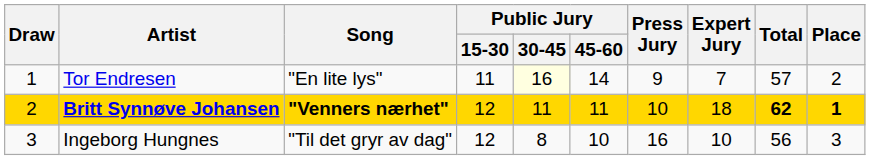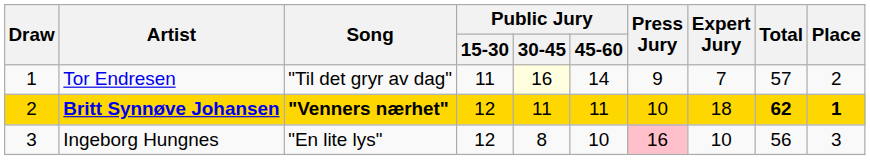 <table class="sortable wikitable" style="margin: 1em auto 1em auto; text-align:center">
 <tr>
 <th rowspan="2">Draw</th>
 <th rowspan="2">Artist</th>
 <th rowspan="2">Song</th>
 <th colspan="3">Public Jury</th>
 <th rowspan="2">Press<br>Jury</th>
 <th rowspan="2">Expert<br>Jury</th>
 <th rowspan="2">Total</th>
 <th rowspan="2">Place</th>
 </tr>
 <tr>
 <th>15-30</th>
 <th>30-45</th>
 <th>45-60</th>
 </tr>
 <tr>
 <td>1</td>
 <td align="left"><a href='#'>Tor Endresen</a></td>
-<td align="left">"En lite lys"</td>
+<td align="left">"Til det gryr av dag"</td>
 <td>11</td>
 <td style="background: lightyellow;">16</td>
 <td>14</td>
 <td>9</td>
 <td>7</td>
 <td>57</td>
 <td>2</td>
 </tr>
 <tr style="background:gold;">
 <td>2</td>
 <td align="left"><strong><a href='#'>Britt Synnøve Johansen</a></strong></td>
 <td align="left"><strong>"Venners nærhet"</strong></td>
 <td>12</td>
 <td>11</td>
 <td>11</td>
 <td>10</td>
 <td>18</td>
 <td><strong>62</strong></td>
 <td><strong>1</strong></td>
 </tr>
 <tr>
 <td>3</td>
 <td align="left">Ingeborg Hungnes</td>
-<td align="left">"Til det gryr av dag"</td>
+<td align="left">"En lite lys"</td>
 <td>12</td>
 <td>8</td>
 <td>10</td>
-<td>16</td>
+<td style="background: pink;">16</td>
 <td>10</td>
 <td>56</td>
 <td>3</td>
 </tr>
 </table>
